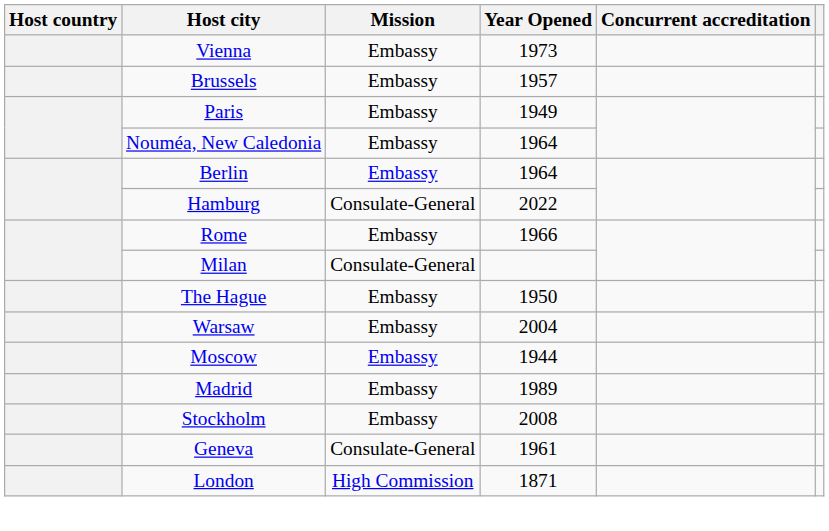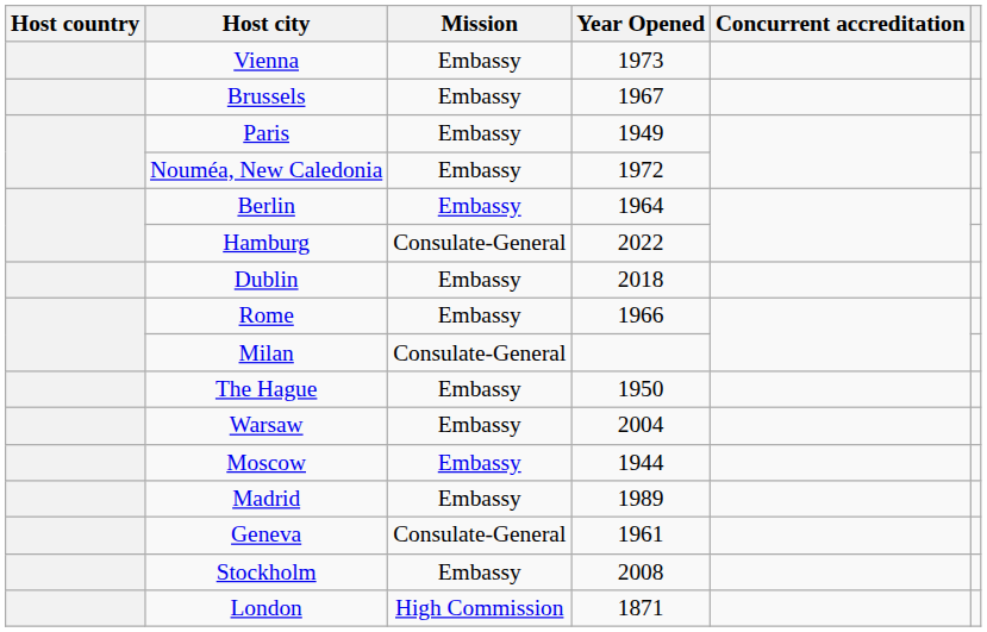 <table class="wikitable plainrowheaders" style="text-align:center;">
 <tr>
 <th scope="col">Host country</th>
 <th scope="col">Host city</th>
 <th scope="col">Mission</th>
 <th scope="col">Year Opened</th>
 <th scope="col">Concurrent accreditation</th>
 <th scope="col"></th>
 </tr>
 <tr>
 <th scope="row"></th>
 <td><a href='#'>Vienna</a></td>
 <td>Embassy</td>
 <td>1973</td>
 <td></td>
 <td></td>
 </tr>
 <tr>
 <th scope="row"></th>
 <td><a href='#'>Brussels</a></td>
 <td>Embassy</td>
-<td>1957</td>
+<td>1967</td>
 <td></td>
 <td></td>
 </tr>
 <tr>
 <th scope="row" rowspan="2"></th>
 <td><a href='#'>Paris</a></td>
 <td>Embassy</td>
 <td>1949</td>
 <td rowspan="2"></td>
 <td></td>
 </tr>
 <tr>
 <td><a href='#'>Nouméa, New Caledonia</a></td>
 <td>Embassy</td>
-<td>1964</td>
+<td>1972</td>
 <td></td>
 </tr>
 <tr>
 <th scope="row" rowspan="2"></th>
 <td><a href='#'>Berlin</a></td>
 <td><a href='#'>Embassy</a></td>
 <td>1964</td>
 <td rowspan="2"></td>
 <td></td>
 </tr>
 <tr>
 <td><a href='#'>Hamburg</a></td>
 <td>Consulate-General</td>
 <td>2022</td>
+<td></td>
+</tr>
+<tr>
+<th scope="row"></th>
+<td><a href='#'>Dublin</a></td>
+<td>Embassy</td>
+<td>2018</td>
+<td></td>
 <td></td>
 </tr>
 <tr>
 <th scope="row" rowspan="2"></th>
 <td><a href='#'>Rome</a></td>
 <td>Embassy</td>
 <td>1966</td>
 <td rowspan="2"></td>
 <td></td>
 </tr>
 <tr>
 <td><a href='#'>Milan</a></td>
 <td>Consulate-General</td>
 <td></td>
 <td></td>
 </tr>
 <tr>
 <th scope="row"></th>
 <td><a href='#'>The Hague</a></td>
 <td>Embassy</td>
 <td>1950</td>
 <td></td>
 <td></td>
 </tr>
 <tr>
 <th scope="row"></th>
 <td><a href='#'>Warsaw</a></td>
 <td>Embassy</td>
 <td>2004</td>
 <td></td>
 <td></td>
 </tr>
 <tr>
 <th scope="row"></th>
 <td><a href='#'>Moscow</a></td>
 <td><a href='#'>Embassy</a></td>
 <td>1944</td>
 <td></td>
 <td></td>
 </tr>
 <tr>
 <th scope="row"></th>
 <td><a href='#'>Madrid</a></td>
 <td>Embassy</td>
 <td>1989</td>
 <td></td>
 <td></td>
 </tr>
 <tr>
 <th scope="row"></th>
-<td><a href='#'>Stockholm</a></td>
-<td>Embassy</td>
-<td>2008</td>
+<td><a href='#'>Geneva</a></td>
+<td>Consulate-General</td>
+<td>1961</td>
 <td></td>
 <td></td>
 </tr>
 <tr>
 <th scope="row"></th>
-<td><a href='#'>Geneva</a></td>
-<td>Consulate-General</td>
-<td>1961</td>
+<td><a href='#'>Stockholm</a></td>
+<td>Embassy</td>
+<td>2008</td>
 <td></td>
 <td></td>
 </tr>
 <tr>
 <th scope="row"></th>
 <td><a href='#'>London</a></td>
 <td><a href='#'>High Commission</a></td>
 <td>1871</td>
 <td></td>
 <td></td>
 </tr>
 </table>
